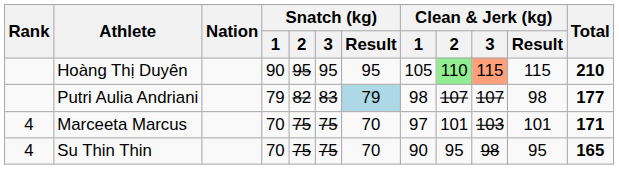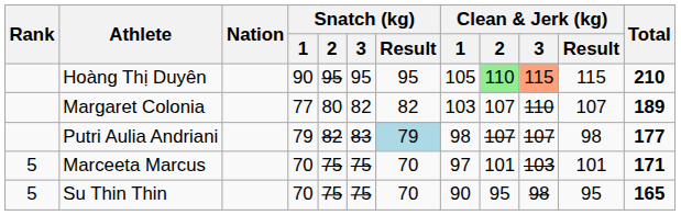 <table class="wikitable sortable" style="text-align:center;">
 <tr>
 <th rowspan=2>Rank</th>
 <th rowspan=2>Athlete</th>
 <th rowspan=2>Nation</th>
 <th colspan=4>Snatch (kg)</th>
 <th colspan=4>Clean & Jerk (kg)</th>
 <th rowspan=2>Total</th>
 </tr>
 <tr>
 <th>1</th>
 <th>2</th>
 <th>3</th>
 <th>Result</th>
 <th>1</th>
 <th>2</th>
 <th>3</th>
 <th>Result</th>
 </tr>
 <tr>
 <td></td>
 <td align=left>Hoàng Thị Duyên</td>
 <td align=left></td>
 <td>90</td>
 <td><s>95</s></td>
 <td>95</td>
 <td>95</td>
 <td>105</td>
 <td style="background: lightgreen;">110</td>
 <td style="background: lightsalmon;">115</td>
 <td>115</td>
 <td><strong>210</strong></td>
 </tr>
 <tr>
 <td></td>
+<td align=left>Margaret Colonia</td>
+<td align=left></td>
+<td>77</td>
+<td>80</td>
+<td>82</td>
+<td>82</td>
+<td>103</td>
+<td>107</td>
+<td><s>110</s></td>
+<td>107</td>
+<td><strong>189</strong></td>
+</tr>
+<tr>
+<td></td>
 <td align=left>Putri Aulia Andriani</td>
 <td align=left></td>
 <td>79</td>
 <td><s>82</s></td>
 <td><s>83</s></td>
 <td style="background: lightblue;">79</td>
 <td>98</td>
 <td><s>107</s></td>
 <td><s>107</s></td>
 <td>98</td>
 <td><strong>177</strong></td>
 </tr>
 <tr>
-<td>4</td>
+<td>5</td>
 <td align=left>Marceeta Marcus</td>
 <td align=left></td>
 <td>70</td>
 <td><s>75</s></td>
 <td><s>75</s></td>
 <td>70</td>
 <td>97</td>
 <td>101</td>
 <td><s>103</s></td>
 <td>101</td>
 <td><strong>171</strong></td>
 </tr>
 <tr>
-<td>4</td>
+<td>5</td>
 <td align=left>Su Thin Thin</td>
 <td align=left></td>
 <td>70</td>
 <td><s>75</s></td>
 <td><s>75</s></td>
 <td>70</td>
 <td>90</td>
 <td>95</td>
 <td><s>98</s></td>
 <td>95</td>
 <td><strong>165</strong></td>
 </tr>
 </table>
